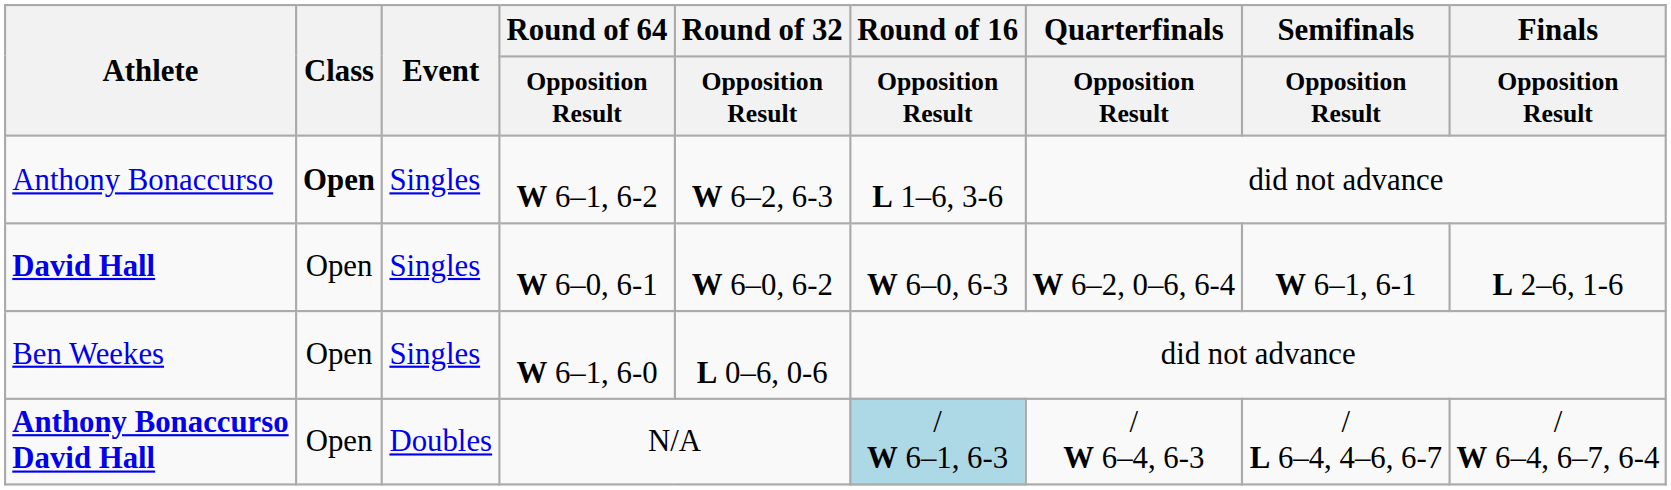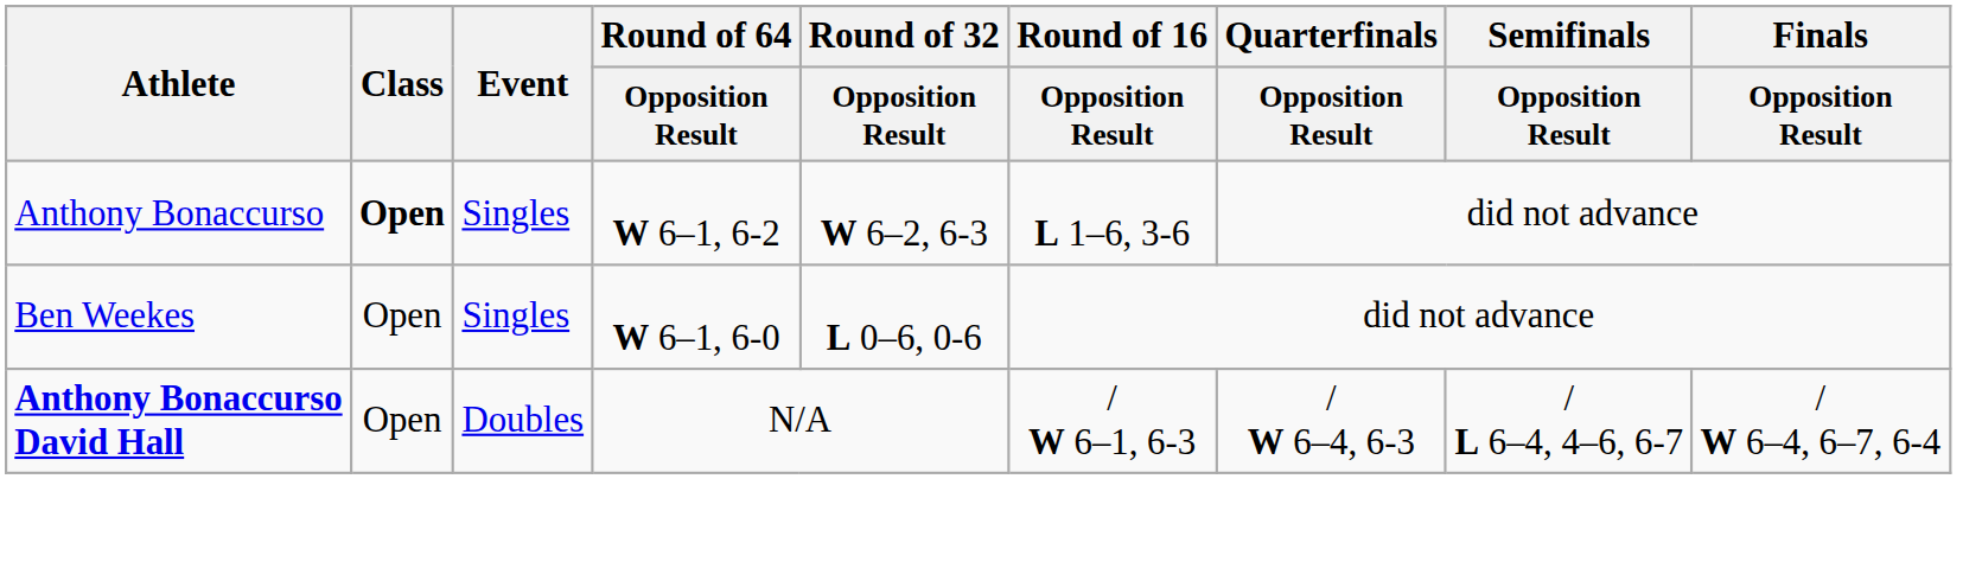 <table class=wikitable style="font-size:90%">
 <tr>
 <th rowspan="2">Athlete</th>
 <th rowspan="2">Class</th>
 <th rowspan="2">Event</th>
 <th>Round of 64</th>
 <th>Round of 32</th>
 <th>Round of 16</th>
 <th>Quarterfinals</th>
 <th>Semifinals</th>
 <th>Finals</th>
 </tr>
 <tr>
 <th style="line-height:1em"><small>Opposition<br>Result</small></th>
 <th style="line-height:1em"><small>Opposition<br>Result</small></th>
 <th style="line-height:1em"><small>Opposition<br>Result</small></th>
 <th style="line-height:1em"><small>Opposition<br>Result</small></th>
 <th style="line-height:1em"><small>Opposition<br>Result</small></th>
 <th style="line-height:1em"><small>Opposition<br>Result</small></th>
 </tr>
 <tr>
 <td><a href='#'>Anthony Bonaccurso</a></td>
 <td style="text-align:center;"><strong>Open</strong></td>
 <td><a href='#'>Singles</a></td>
 <td style="text-align:center;"><br><strong>W</strong> 6–1, 6-2</td>
 <td style="text-align:center;"><br><strong>W</strong> 6–2, 6-3</td>
 <td style="text-align:center;"><br><strong>L</strong> 1–6, 3-6</td>
 <td style="text-align:center;" colspan="3">did not advance</td>
 </tr>
 <tr>
-<td><strong><a href='#'>David Hall</a></strong></td>
-<td style="text-align:center;">Open</td>
-<td><a href='#'>Singles</a></td>
-<td style="text-align:center;"><br><strong>W</strong> 6–0, 6-1</td>
-<td style="text-align:center;"><br><strong>W</strong> 6–0, 6-2</td>
-<td style="text-align:center;"><br><strong>W</strong> 6–0, 6-3</td>
-<td style="text-align:center;"><br><strong>W</strong> 6–2, 0–6, 6-4</td>
-<td style="text-align:center;"><br><strong>W</strong> 6–1, 6-1</td>
-<td style="text-align:center;"><br><strong>L</strong> 2–6, 1-6 </td>
-</tr>
-<tr>
 <td><a href='#'>Ben Weekes</a></td>
 <td style="text-align:center;">Open</td>
 <td><a href='#'>Singles</a></td>
 <td style="text-align:center;"><br><strong>W</strong> 6–1, 6-0</td>
 <td style="text-align:center;"><br><strong>L</strong> 0–6, 0-6</td>
 <td style="text-align:center;" colspan="4">did not advance</td>
 </tr>
 <tr>
 <td><strong><a href='#'>Anthony Bonaccurso</a></strong><br> <strong><a href='#'>David Hall</a></strong></td>
 <td style="text-align:center;">Open</td>
 <td><a href='#'>Doubles</a></td>
 <td style="text-align:center;" colspan="2">N/A</td>
-<td style="background: lightblue; text-align:center;"> / <br><strong>W</strong> 6–1, 6-3</td>
+<td style="text-align:center;"> / <br><strong>W</strong> 6–1, 6-3</td>
 <td style="text-align:center;"> / <br><strong>W</strong> 6–4, 6-3</td>
 <td style="text-align:center;"> / <br><strong>L</strong> 6–4, 4–6, 6-7</td>
 <td style="text-align:center;"> / <br><strong>W</strong> 6–4, 6–7, 6-4 </td>
 </tr>
 </table>
